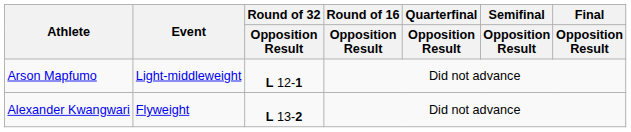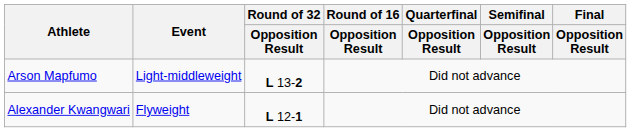 <table class=wikitable style=font-size:90%>
 <tr>
 <th rowspan=2>Athlete</th>
 <th rowspan=2>Event</th>
 <th>Round of 32</th>
 <th>Round of 16</th>
 <th>Quarterfinal</th>
 <th>Semifinal</th>
 <th>Final</th>
 </tr>
 <tr>
 <th>Opposition<br>Result</th>
 <th>Opposition<br>Result</th>
 <th>Opposition<br>Result</th>
 <th>Opposition<br>Result</th>
 <th>Opposition<br>Result</th>
 </tr>
 <tr>
 <td><a href='#'>Arson Mapfumo</a></td>
 <td><a href='#'>Light-middleweight</a></td>
-<td align=center><br><strong>L</strong> 12-<strong>1</strong></td>
+<td align=center><br><strong>L</strong> 13-<strong>2</strong></td>
 <td colspan=4 align=center>Did not advance</td>
 </tr>
 <tr>
 <td><a href='#'>Alexander Kwangwari</a></td>
 <td><a href='#'>Flyweight</a></td>
-<td align=center><br><strong>L</strong> 13-<strong>2</strong></td>
+<td align=center><br><strong>L</strong> 12-<strong>1</strong></td>
 <td colspan=4 align=center>Did not advance</td>
 </tr>
 </table>
